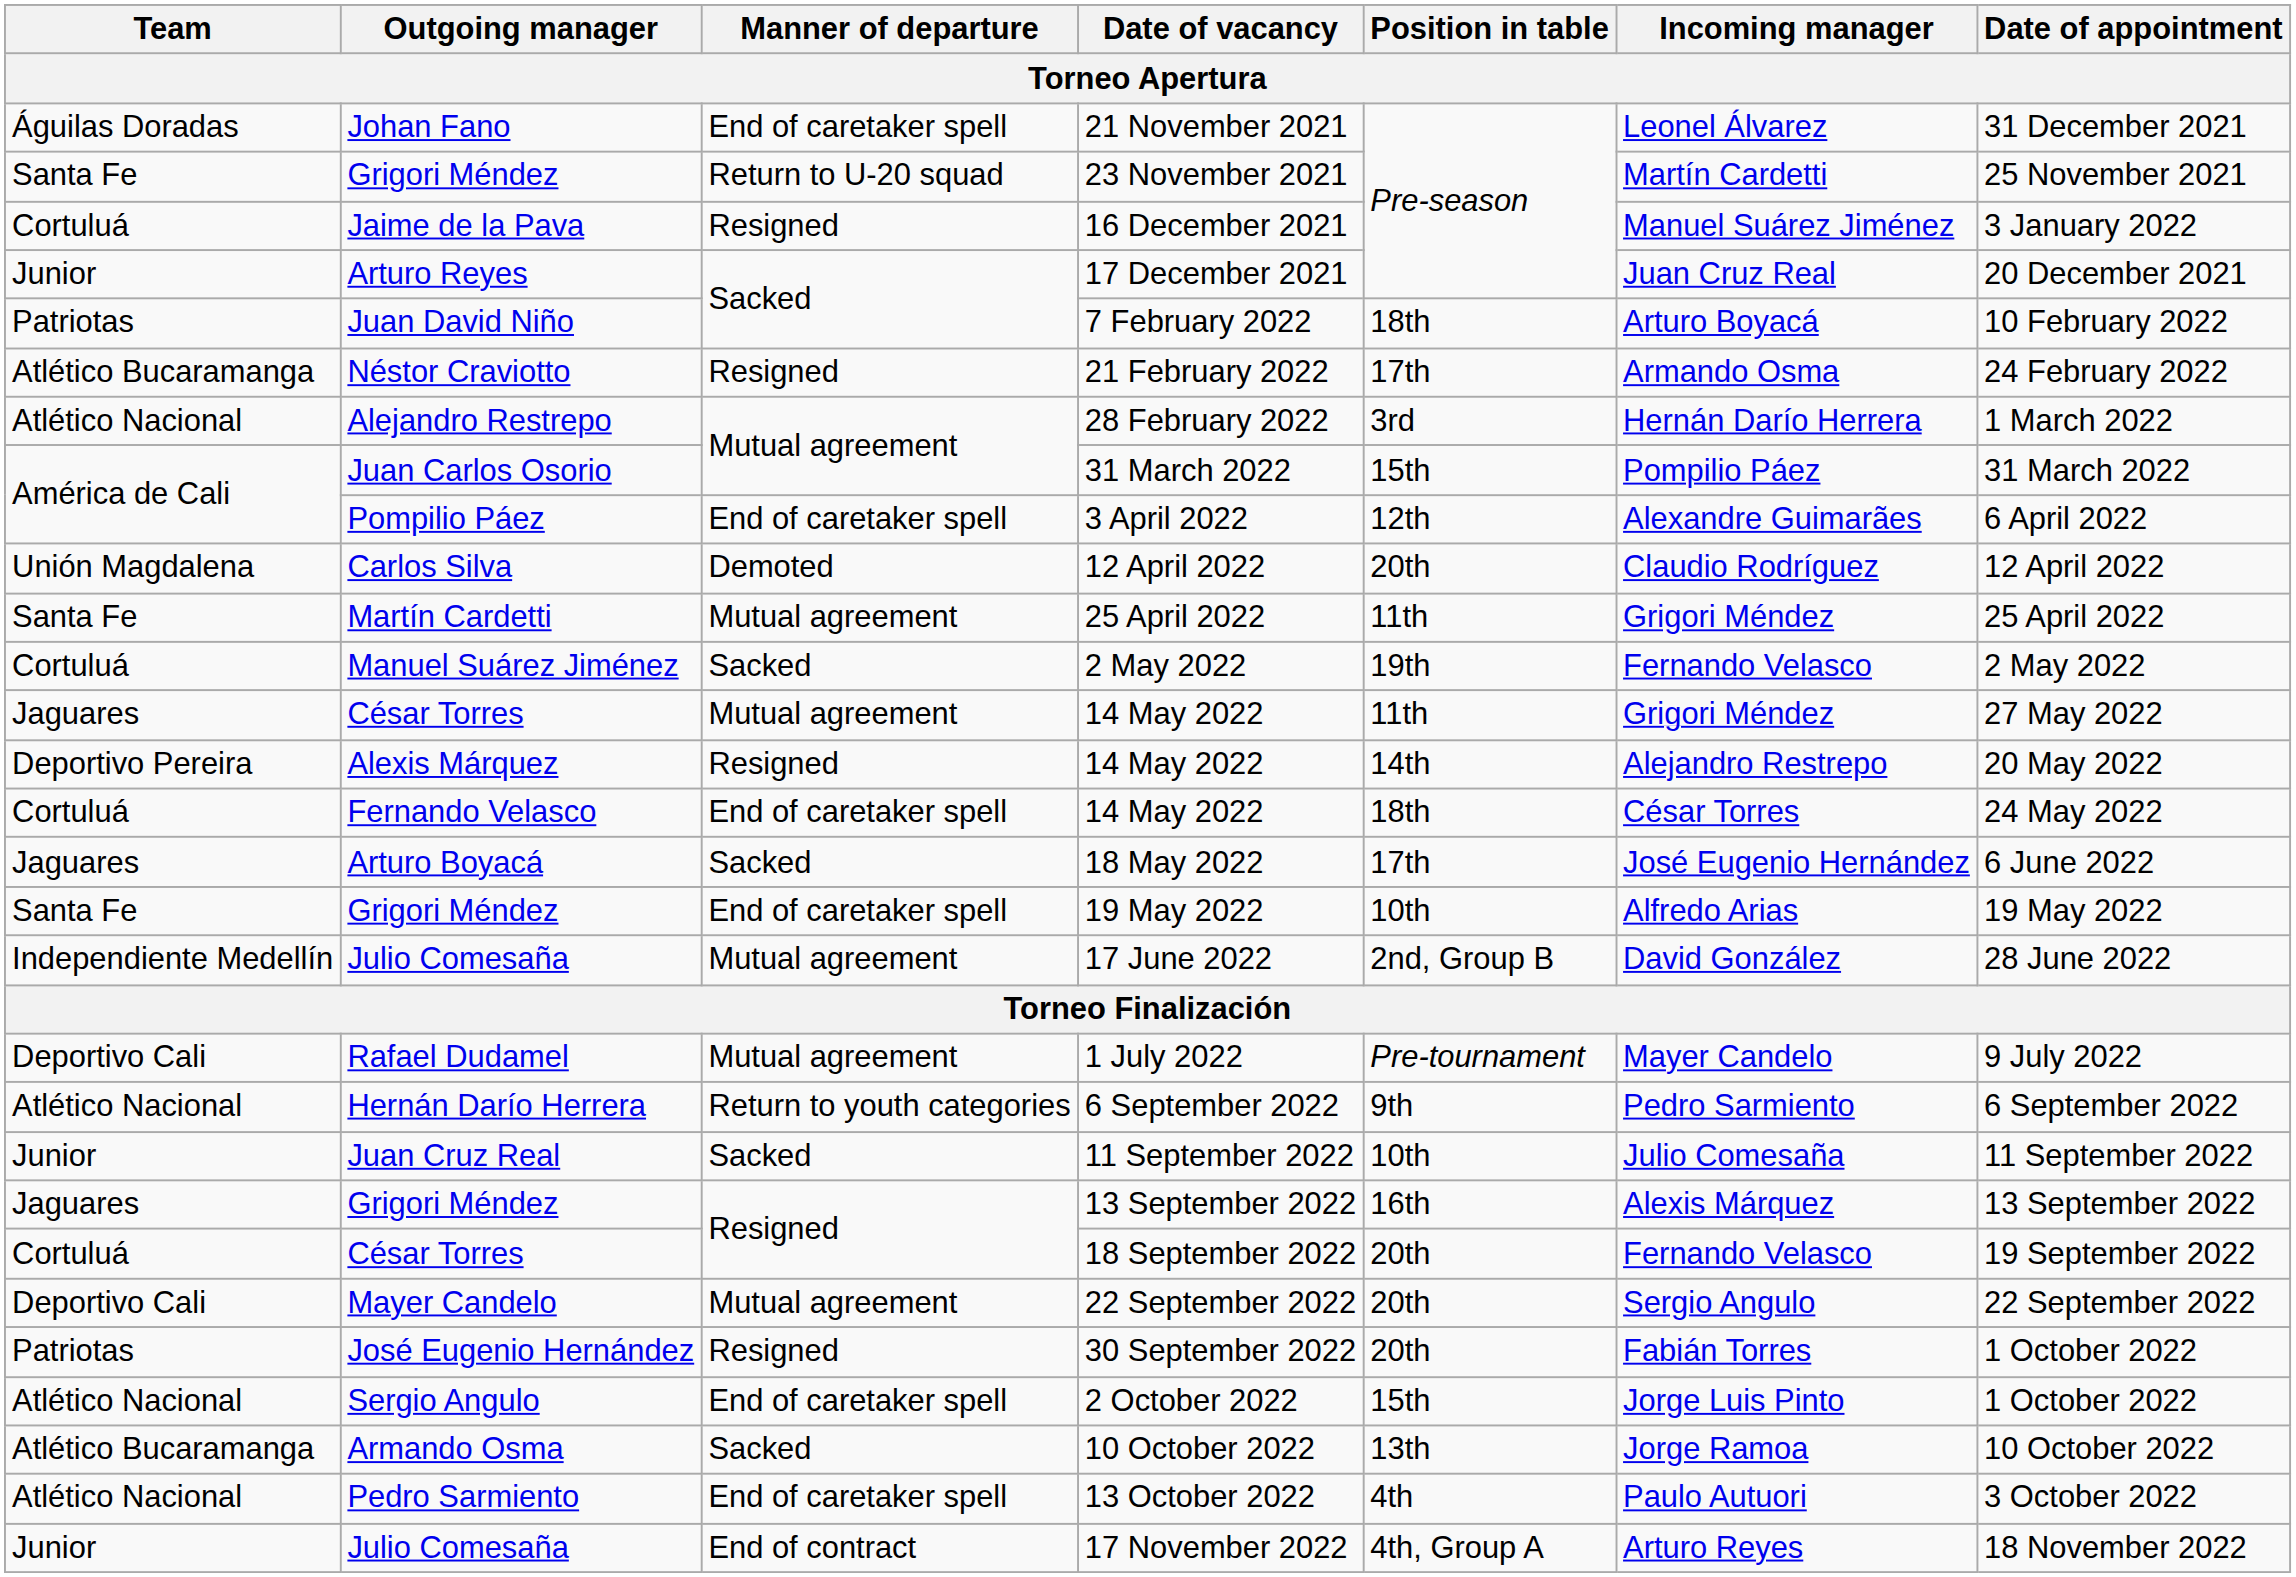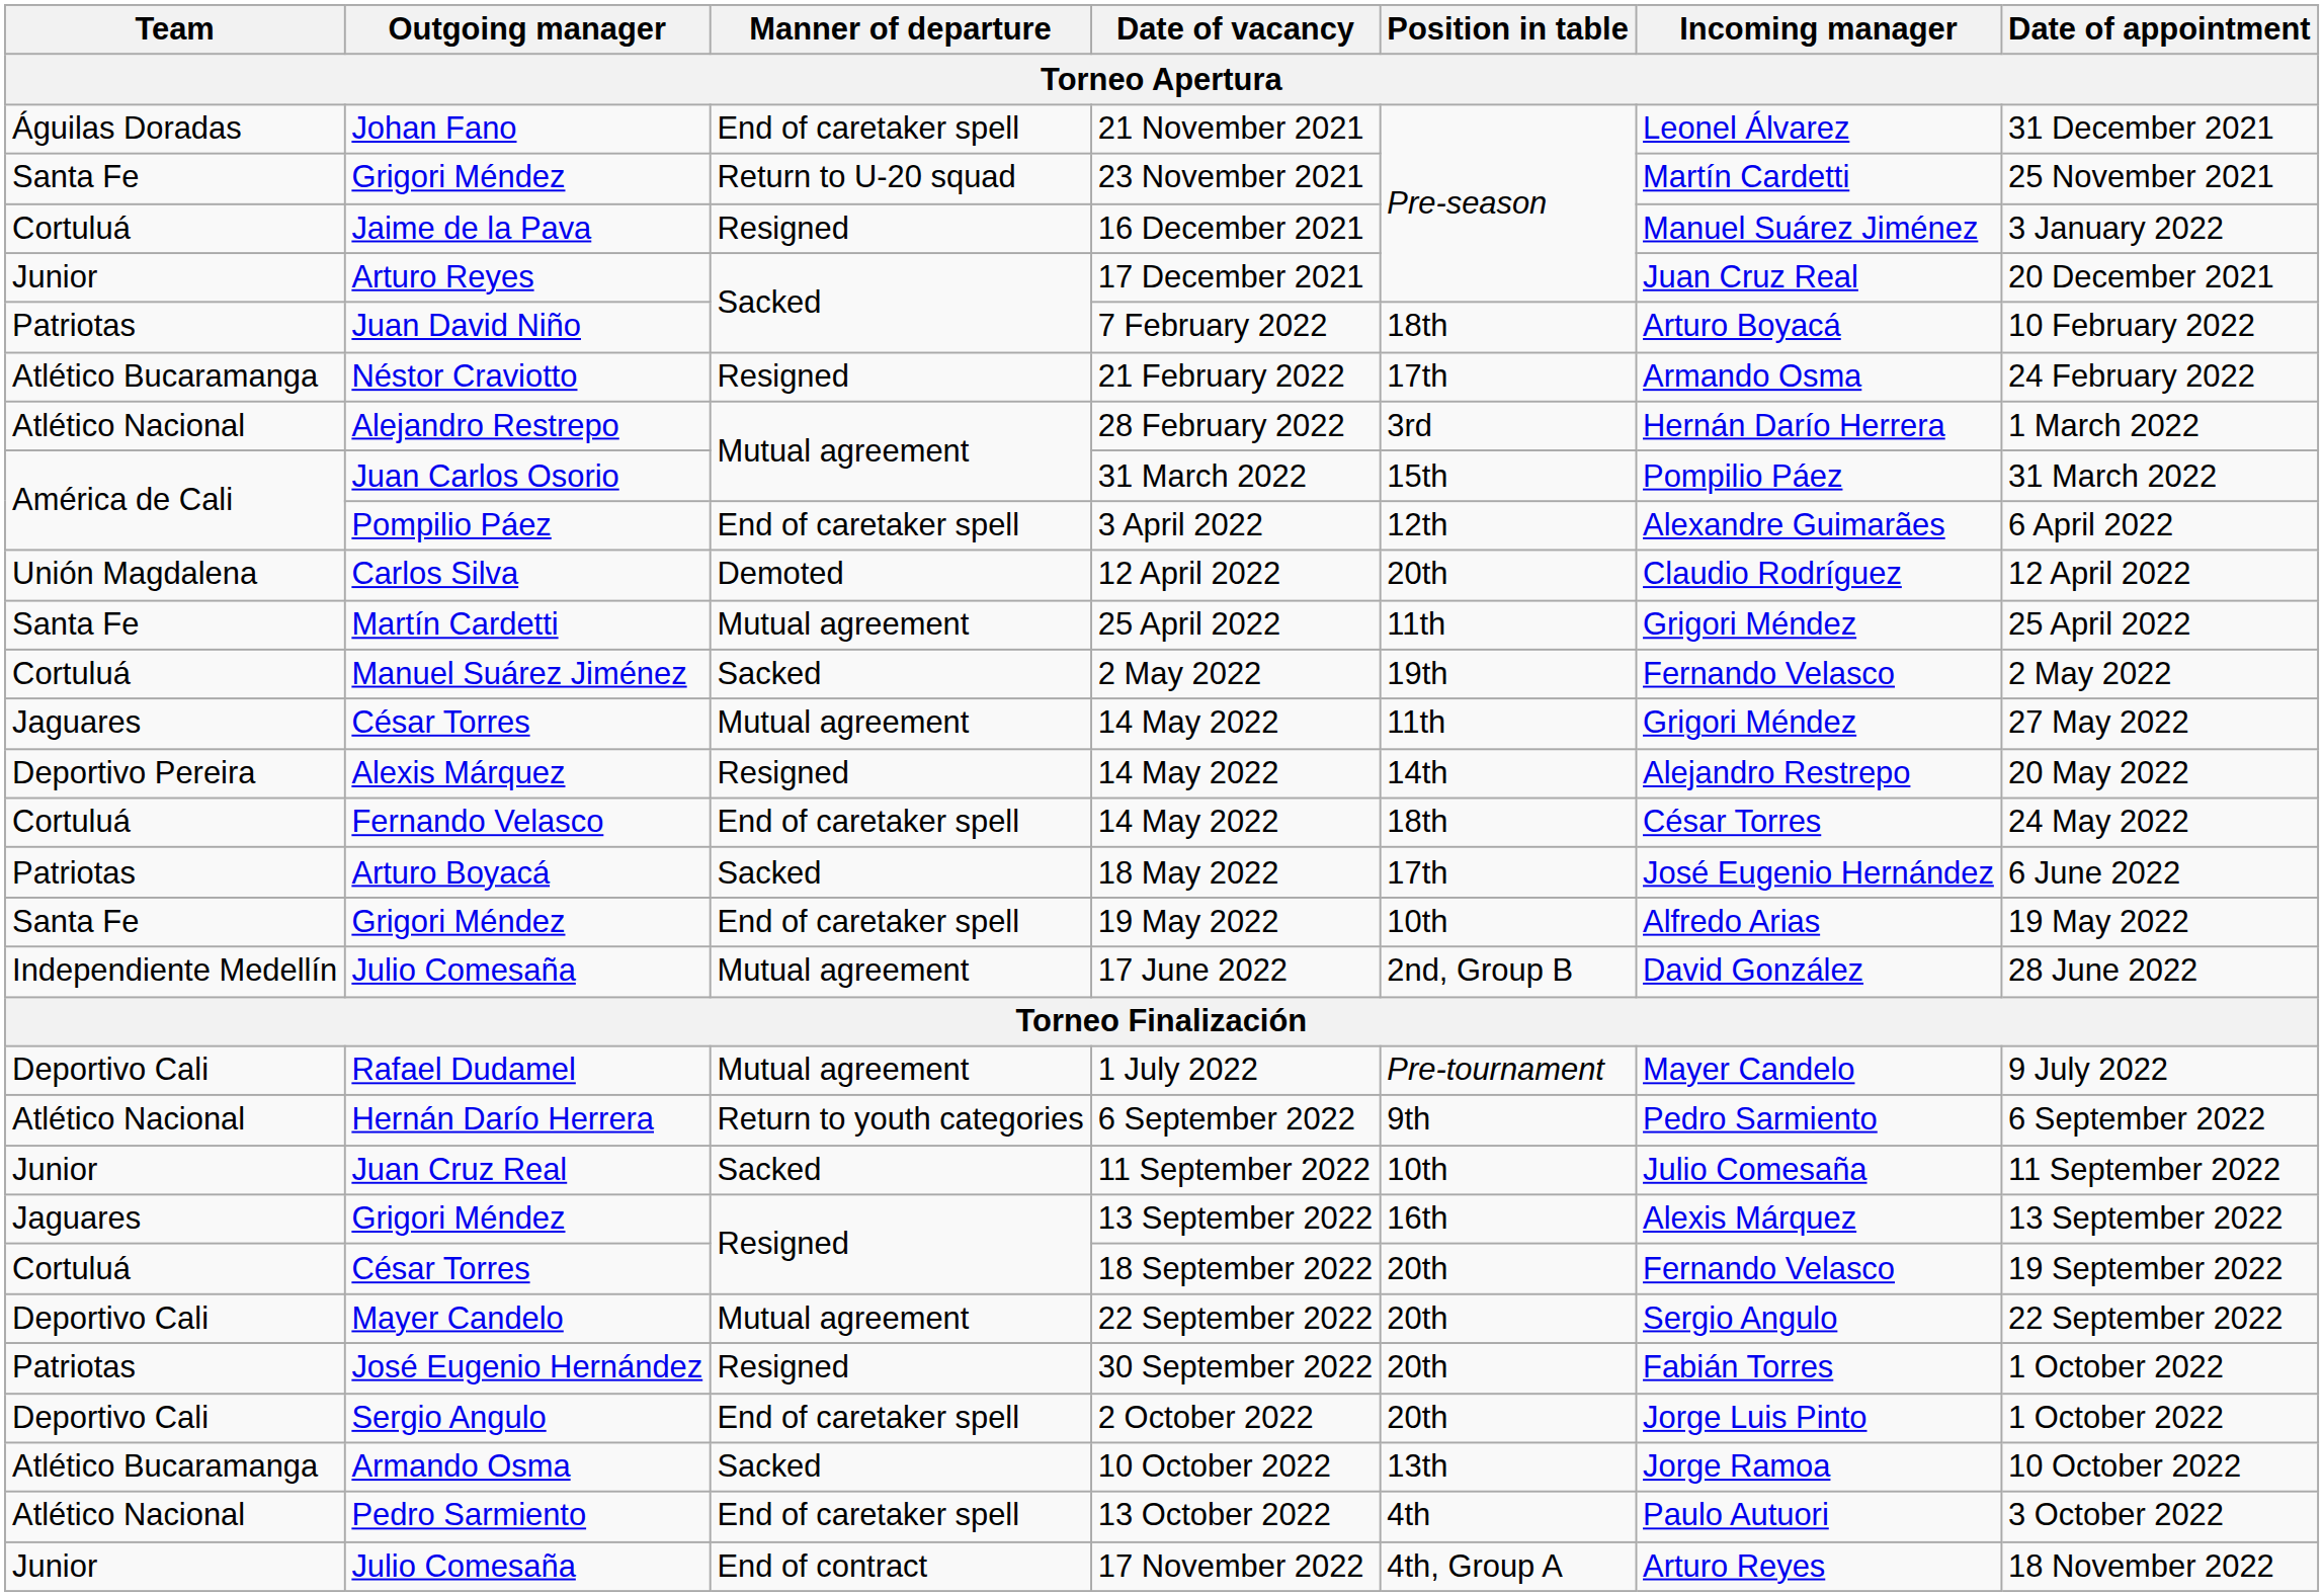 <table class="wikitable sortable">
 <tr>
 <th>Team</th>
 <th>Outgoing manager</th>
 <th>Manner of departure</th>
 <th>Date of vacancy</th>
 <th>Position in table</th>
 <th>Incoming manager</th>
 <th>Date of appointment</th>
 </tr>
 <tr>
 <th colspan=7>Torneo Apertura</th>
 </tr>
 <tr>
 <td>Águilas Doradas</td>
 <td> <a href='#'>Johan Fano</a></td>
 <td>End of caretaker spell</td>
 <td>21 November 2021</td>
 <td rowspan=4><em>Pre-season</em></td>
 <td> <a href='#'>Leonel Álvarez</a></td>
 <td>31 December 2021</td>
 </tr>
 <tr>
 <td>Santa Fe</td>
 <td> <a href='#'>Grigori Méndez</a></td>
 <td>Return to U-20 squad</td>
 <td>23 November 2021</td>
 <td> <a href='#'>Martín Cardetti</a></td>
 <td>25 November 2021</td>
 </tr>
 <tr>
 <td>Cortuluá</td>
 <td> <a href='#'>Jaime de la Pava</a></td>
 <td>Resigned</td>
 <td>16 December 2021</td>
 <td> <a href='#'>Manuel Suárez Jiménez</a></td>
 <td>3 January 2022</td>
 </tr>
 <tr>
 <td>Junior</td>
 <td> <a href='#'>Arturo Reyes</a></td>
 <td rowspan=2>Sacked</td>
 <td>17 December 2021</td>
 <td> <a href='#'>Juan Cruz Real</a></td>
 <td>20 December 2021</td>
 </tr>
 <tr>
 <td>Patriotas</td>
 <td> <a href='#'>Juan David Niño</a></td>
 <td>7 February 2022</td>
 <td>18th</td>
 <td> <a href='#'>Arturo Boyacá</a></td>
 <td>10 February 2022</td>
 </tr>
 <tr>
 <td>Atlético Bucaramanga</td>
 <td> <a href='#'>Néstor Craviotto</a></td>
 <td>Resigned</td>
 <td>21 February 2022</td>
 <td>17th</td>
 <td> <a href='#'>Armando Osma</a></td>
 <td>24 February 2022</td>
 </tr>
 <tr>
 <td>Atlético Nacional</td>
 <td> <a href='#'>Alejandro Restrepo</a></td>
 <td rowspan=2>Mutual agreement</td>
 <td>28 February 2022</td>
 <td>3rd</td>
 <td> <a href='#'>Hernán Darío Herrera</a></td>
 <td>1 March 2022</td>
 </tr>
 <tr>
 <td rowspan=2>América de Cali</td>
 <td> <a href='#'>Juan Carlos Osorio</a></td>
 <td>31 March 2022</td>
 <td>15th</td>
 <td> <a href='#'>Pompilio Páez</a></td>
 <td>31 March 2022</td>
 </tr>
 <tr>
 <td> <a href='#'>Pompilio Páez</a></td>
 <td>End of caretaker spell</td>
 <td>3 April 2022</td>
 <td>12th</td>
 <td> <a href='#'>Alexandre Guimarães</a></td>
 <td>6 April 2022</td>
 </tr>
 <tr>
 <td>Unión Magdalena</td>
 <td> <a href='#'>Carlos Silva</a></td>
 <td>Demoted</td>
 <td>12 April 2022</td>
 <td>20th</td>
 <td> <a href='#'>Claudio Rodríguez</a></td>
 <td>12 April 2022</td>
 </tr>
 <tr>
 <td>Santa Fe</td>
 <td> <a href='#'>Martín Cardetti</a></td>
 <td>Mutual agreement</td>
 <td>25 April 2022</td>
 <td>11th</td>
 <td> <a href='#'>Grigori Méndez</a></td>
 <td>25 April 2022</td>
 </tr>
 <tr>
 <td>Cortuluá</td>
 <td> <a href='#'>Manuel Suárez Jiménez</a></td>
 <td>Sacked</td>
 <td>2 May 2022</td>
 <td>19th</td>
 <td> <a href='#'>Fernando Velasco</a></td>
 <td>2 May 2022</td>
 </tr>
 <tr>
 <td>Jaguares</td>
 <td> <a href='#'>César Torres</a></td>
 <td>Mutual agreement</td>
 <td>14 May 2022</td>
 <td>11th</td>
 <td> <a href='#'>Grigori Méndez</a></td>
 <td>27 May 2022</td>
 </tr>
 <tr>
 <td>Deportivo Pereira</td>
 <td> <a href='#'>Alexis Márquez</a></td>
 <td>Resigned</td>
 <td>14 May 2022</td>
 <td>14th</td>
 <td> <a href='#'>Alejandro Restrepo</a></td>
 <td>20 May 2022</td>
 </tr>
 <tr>
 <td>Cortuluá</td>
 <td> <a href='#'>Fernando Velasco</a></td>
 <td>End of caretaker spell</td>
 <td>14 May 2022</td>
 <td>18th</td>
 <td> <a href='#'>César Torres</a></td>
 <td>24 May 2022</td>
 </tr>
 <tr>
-<td>Jaguares</td>
+<td>Patriotas</td>
 <td> <a href='#'>Arturo Boyacá</a></td>
 <td>Sacked</td>
 <td>18 May 2022</td>
 <td>17th</td>
 <td> <a href='#'>José Eugenio Hernández</a></td>
 <td>6 June 2022</td>
 </tr>
 <tr>
 <td>Santa Fe</td>
 <td> <a href='#'>Grigori Méndez</a></td>
 <td>End of caretaker spell</td>
 <td>19 May 2022</td>
 <td>10th</td>
 <td> <a href='#'>Alfredo Arias</a></td>
 <td>19 May 2022</td>
 </tr>
 <tr>
 <td>Independiente Medellín</td>
 <td> <a href='#'>Julio Comesaña</a></td>
 <td>Mutual agreement</td>
 <td>17 June 2022</td>
 <td>2nd, Group B</td>
 <td> <a href='#'>David González</a></td>
 <td>28 June 2022</td>
 </tr>
 <tr>
 <th colspan=7>Torneo Finalización</th>
 </tr>
 <tr>
 <td>Deportivo Cali</td>
 <td> <a href='#'>Rafael Dudamel</a></td>
 <td>Mutual agreement</td>
 <td>1 July 2022</td>
 <td><em>Pre-tournament</em></td>
 <td> <a href='#'>Mayer Candelo</a></td>
 <td>9 July 2022</td>
 </tr>
 <tr>
 <td>Atlético Nacional</td>
 <td> <a href='#'>Hernán Darío Herrera</a></td>
 <td>Return to youth categories</td>
 <td>6 September 2022</td>
 <td>9th</td>
 <td> <a href='#'>Pedro Sarmiento</a></td>
 <td>6 September 2022</td>
 </tr>
 <tr>
 <td>Junior</td>
 <td> <a href='#'>Juan Cruz Real</a></td>
 <td>Sacked</td>
 <td>11 September 2022</td>
 <td>10th</td>
 <td> <a href='#'>Julio Comesaña</a></td>
 <td>11 September 2022</td>
 </tr>
 <tr>
 <td>Jaguares</td>
 <td> <a href='#'>Grigori Méndez</a></td>
 <td rowspan=2>Resigned</td>
 <td>13 September 2022</td>
 <td>16th</td>
 <td> <a href='#'>Alexis Márquez</a></td>
 <td>13 September 2022</td>
 </tr>
 <tr>
 <td>Cortuluá</td>
 <td> <a href='#'>César Torres</a></td>
 <td>18 September 2022</td>
 <td>20th</td>
 <td> <a href='#'>Fernando Velasco</a></td>
 <td>19 September 2022</td>
 </tr>
 <tr>
 <td>Deportivo Cali</td>
 <td> <a href='#'>Mayer Candelo</a></td>
 <td>Mutual agreement</td>
 <td>22 September 2022</td>
 <td>20th</td>
 <td> <a href='#'>Sergio Angulo</a></td>
 <td>22 September 2022</td>
 </tr>
 <tr>
 <td>Patriotas</td>
 <td> <a href='#'>José Eugenio Hernández</a></td>
 <td>Resigned</td>
 <td>30 September 2022</td>
 <td>20th</td>
 <td> <a href='#'>Fabián Torres</a></td>
 <td>1 October 2022</td>
 </tr>
 <tr>
-<td>Atlético Nacional</td>
+<td>Deportivo Cali</td>
 <td> <a href='#'>Sergio Angulo</a></td>
 <td>End of caretaker spell</td>
 <td>2 October 2022</td>
-<td>15th</td>
+<td>20th</td>
 <td> <a href='#'>Jorge Luis Pinto</a></td>
 <td>1 October 2022</td>
 </tr>
 <tr>
 <td>Atlético Bucaramanga</td>
 <td> <a href='#'>Armando Osma</a></td>
 <td>Sacked</td>
 <td>10 October 2022</td>
 <td>13th</td>
 <td> <a href='#'>Jorge Ramoa</a></td>
 <td>10 October 2022</td>
 </tr>
 <tr>
 <td>Atlético Nacional</td>
 <td> <a href='#'>Pedro Sarmiento</a></td>
 <td>End of caretaker spell</td>
 <td>13 October 2022</td>
 <td>4th</td>
 <td> <a href='#'>Paulo Autuori</a></td>
 <td>3 October 2022</td>
 </tr>
 <tr>
 <td>Junior</td>
 <td> <a href='#'>Julio Comesaña</a></td>
 <td>End of contract</td>
 <td>17 November 2022</td>
 <td>4th, Group A</td>
 <td> <a href='#'>Arturo Reyes</a></td>
 <td>18 November 2022</td>
 </tr>
 </table>
